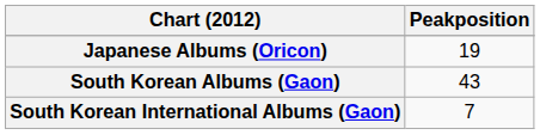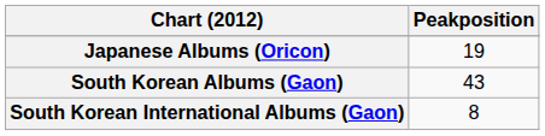 <table class="wikitable sortable plainrowheaders" style="text-align:center">
 <tr>
 <th scope="col">Chart (2012)</th>
 <th scope="col">Peakposition</th>
 </tr>
 <tr>
 </tr>
 <tr>
 </tr>
 <tr>
 </tr>
 <tr>
 <th scope="row">Japanese Albums (<a href='#'>Oricon</a>)</th>
 <td>19</td>
 </tr>
 <tr>
 <th scope="row">South Korean Albums (<a href='#'>Gaon</a>)</th>
 <td>43</td>
 </tr>
 <tr>
 <th scope="row">South Korean International Albums (<a href='#'>Gaon</a>)</th>
-<td>7</td>
+<td>8</td>
 </tr>
 </table>
